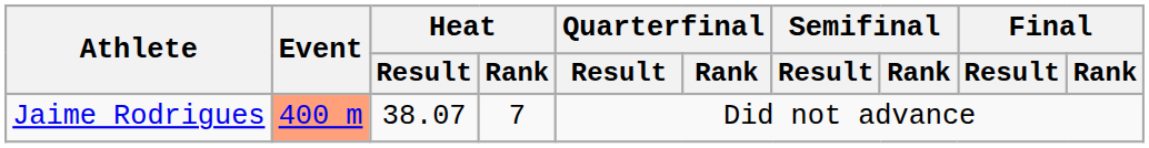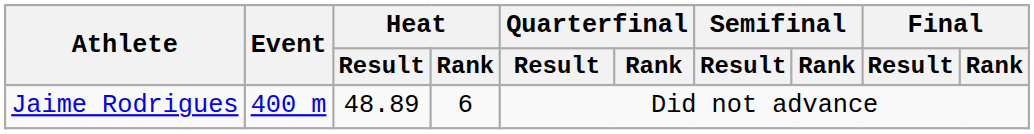 <table class="wikitable" style="font-size:90%">
 <tr>
 <th rowspan="2">Athlete</th>
 <th rowspan="2">Event</th>
 <th colspan="2">Heat</th>
 <th colspan="2">Quarterfinal</th>
 <th colspan="2">Semifinal</th>
 <th colspan="2">Final</th>
 </tr>
 <tr style="font-size:95%">
 <th>Result</th>
 <th>Rank</th>
 <th>Result</th>
 <th>Rank</th>
 <th>Result</th>
 <th>Rank</th>
 <th>Result</th>
 <th>Rank</th>
 </tr>
 <tr align=center>
 <td align=left><a href='#'>Jaime Rodrigues</a></td>
-<td align=left style="background: lightsalmon;"><a href='#'>400 m</a></td>
-<td>38.07</td>
-<td>7</td>
+<td align=left><a href='#'>400 m</a></td>
+<td>48.89</td>
+<td>6</td>
 <td colspan=6>Did not advance</td>
 </tr>
 </table>
